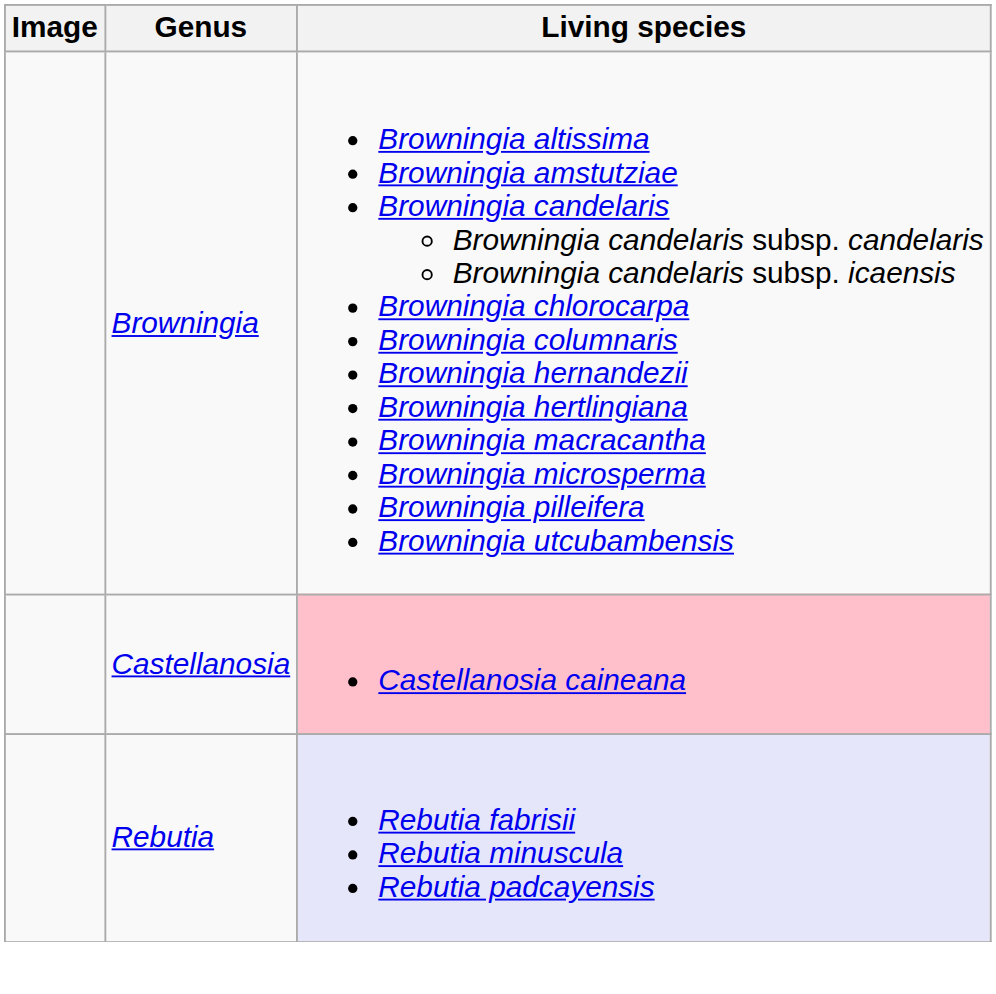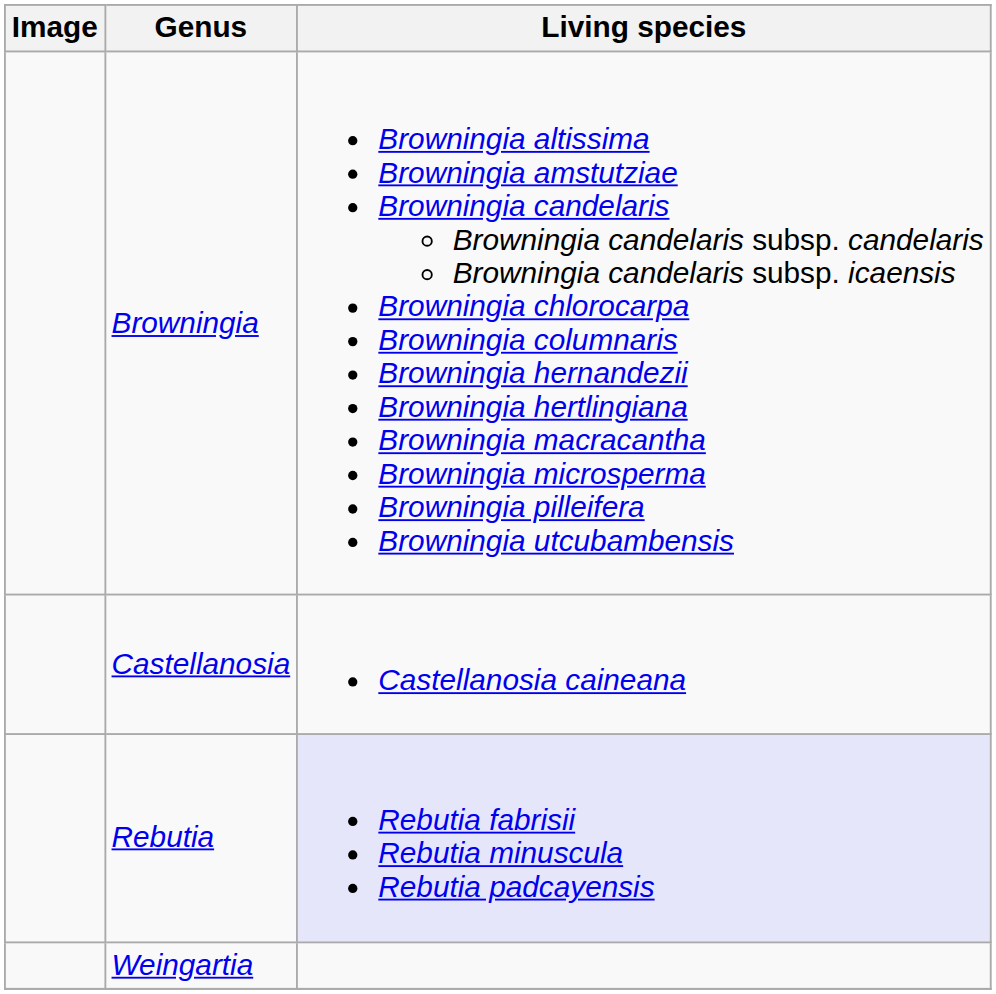 <table class="wikitable">
 <tr>
 <th>Image</th>
 <th>Genus</th>
 <th>Living species</th>
 </tr>
 <tr>
 <td></td>
 <td><em><a href='#'>Browningia</a></em> </td>
 <td><br><ul><li><em><a href='#'>Browningia altissima</a></em> </li><li><em><a href='#'>Browningia amstutziae</a></em> </li><li><em><a href='#'>Browningia candelaris</a></em> <ul><li><em>Browningia candelaris</em> subsp. <em>candelaris</em></li><li><em>Browningia candelaris</em> subsp. <em>icaensis</em> </li></ul></li><li><em><a href='#'>Browningia chlorocarpa</a></em> </li><li><em><a href='#'>Browningia columnaris</a></em> </li><li><em><a href='#'>Browningia hernandezii</a></em> </li><li><em><a href='#'>Browningia hertlingiana</a></em> </li><li><em><a href='#'>Browningia macracantha</a></em> </li><li><em><a href='#'>Browningia microsperma</a></em> </li><li><em><a href='#'>Browningia pilleifera</a></em> </li><li><em><a href='#'>Browningia utcubambensis</a></em> </li></ul></td>
 </tr>
 <tr>
 <td></td>
 <td><em><a href='#'>Castellanosia</a></em> </td>
-<td style="background: pink;"><br><ul><li><em><a href='#'>Castellanosia caineana</a></em> </li></ul></td>
+<td><br><ul><li><em><a href='#'>Castellanosia caineana</a></em> </li></ul></td>
 </tr>
 <tr>
 <td></td>
 <td><em><a href='#'>Rebutia</a></em> </td>
 <td style="background: lavender;"><br><ul><li><em><a href='#'>Rebutia fabrisii</a></em> </li><li><em><a href='#'>Rebutia minuscula</a></em> </li><li><em><a href='#'>Rebutia padcayensis</a></em> </li></ul></td>
 </tr>
 <tr>
+<td></td>
+<td><em><a href='#'>Weingartia</a></em> </td>
+<td><br></td>
+</tr>
+<tr>
 </tr>
 </table>
